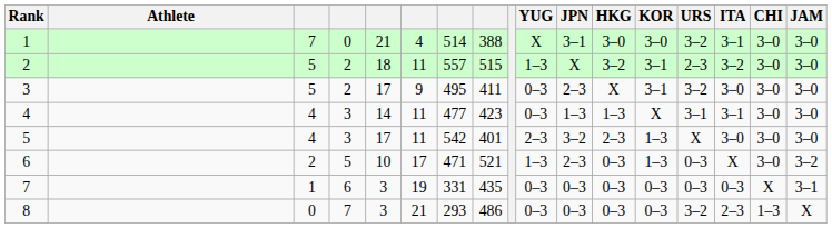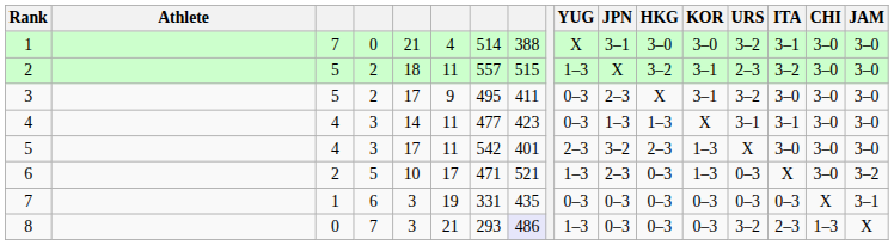 <table class="wikitable" style="text-align:center">
 <tr>
 <th>Rank</th>
 <th width=250>Athlete</th>
 <th width=30></th>
 <th width=30></th>
 <th width=30></th>
 <th width=30></th>
 <th width=30></th>
 <th width=30></th>
 <th rowspan=9></th>
 <th width=30>YUG</th>
 <th width=30>JPN</th>
 <th width=30>HKG</th>
 <th width=30>KOR</th>
 <th width=30>URS</th>
 <th width=30>ITA</th>
 <th width=30>CHI</th>
 <th width=30>JAM</th>
 </tr>
 <tr style="background-color:#ccffcc;">
 <td>1</td>
 <td align=left></td>
 <td>7</td>
 <td>0</td>
 <td>21</td>
 <td>4</td>
 <td>514</td>
 <td>388</td>
 <td>X</td>
 <td>3–1</td>
 <td>3–0</td>
 <td>3–0</td>
 <td>3–2</td>
 <td>3–1</td>
 <td>3–0</td>
 <td>3–0</td>
 </tr>
 <tr style="background-color:#ccffcc;">
 <td>2</td>
 <td align=left></td>
 <td>5</td>
 <td>2</td>
 <td>18</td>
 <td>11</td>
 <td>557</td>
 <td>515</td>
 <td>1–3</td>
 <td>X</td>
 <td>3–2</td>
 <td>3–1</td>
 <td>2–3</td>
 <td>3–2</td>
 <td>3–0</td>
 <td>3–0</td>
 </tr>
 <tr>
 <td>3</td>
 <td align=left></td>
 <td>5</td>
 <td>2</td>
 <td>17</td>
 <td>9</td>
 <td>495</td>
 <td>411</td>
 <td>0–3</td>
 <td>2–3</td>
 <td>X</td>
 <td>3–1</td>
 <td>3–2</td>
 <td>3–0</td>
 <td>3–0</td>
 <td>3–0</td>
 </tr>
 <tr>
 <td>4</td>
 <td align=left></td>
 <td>4</td>
 <td>3</td>
 <td>14</td>
 <td>11</td>
 <td>477</td>
 <td>423</td>
 <td>0–3</td>
 <td>1–3</td>
 <td>1–3</td>
 <td>X</td>
 <td>3–1</td>
 <td>3–1</td>
 <td>3–0</td>
 <td>3–0</td>
 </tr>
 <tr>
 <td>5</td>
 <td align=left></td>
 <td>4</td>
 <td>3</td>
 <td>17</td>
 <td>11</td>
 <td>542</td>
 <td>401</td>
 <td>2–3</td>
 <td>3–2</td>
 <td>2–3</td>
 <td>1–3</td>
 <td>X</td>
 <td>3–0</td>
 <td>3–0</td>
 <td>3–0</td>
 </tr>
 <tr>
 <td>6</td>
 <td align=left></td>
 <td>2</td>
 <td>5</td>
 <td>10</td>
 <td>17</td>
 <td>471</td>
 <td>521</td>
 <td>1–3</td>
 <td>2–3</td>
 <td>0–3</td>
 <td>1–3</td>
 <td>0–3</td>
 <td>X</td>
 <td>3–0</td>
 <td>3–2</td>
 </tr>
 <tr>
 <td>7</td>
 <td align=left></td>
 <td>1</td>
 <td>6</td>
 <td>3</td>
 <td>19</td>
 <td>331</td>
 <td>435</td>
 <td>0–3</td>
 <td>0–3</td>
 <td>0–3</td>
 <td>0–3</td>
 <td>0–3</td>
 <td>0–3</td>
 <td>X</td>
 <td>3–1</td>
 </tr>
 <tr>
 <td>8</td>
 <td align=left></td>
 <td>0</td>
 <td>7</td>
 <td>3</td>
 <td>21</td>
 <td>293</td>
-<td>486</td>
-<td>0–3</td>
+<td style="background: lavender;">486</td>
+<td>1–3</td>
 <td>0–3</td>
 <td>0–3</td>
 <td>0–3</td>
 <td>3–2</td>
 <td>2–3</td>
 <td>1–3</td>
 <td>X</td>
 </tr>
 </table>
